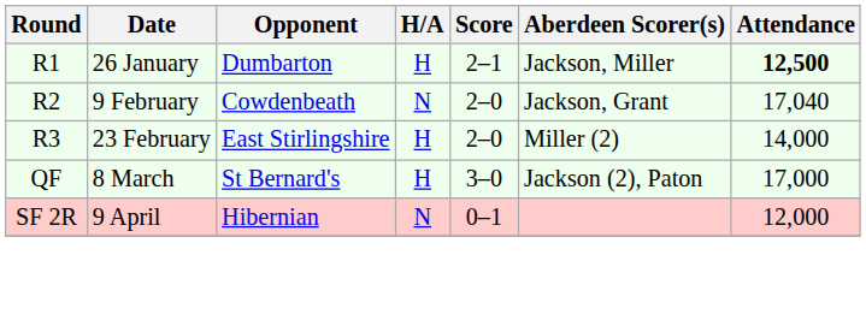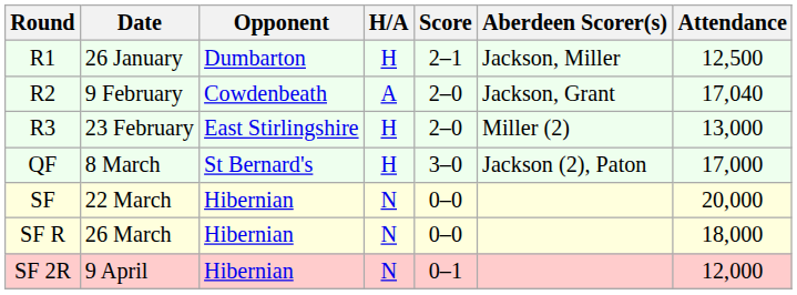 <table class="wikitable" style="text-align:center">
 <tr>
 <th>Round</th>
 <th>Date</th>
 <th>Opponent</th>
 <th>H/A</th>
 <th>Score</th>
 <th>Aberdeen Scorer(s)</th>
 <th>Attendance</th>
 </tr>
 <tr bgcolor=#EEFFEE>
 <td>R1</td>
 <td align=left>26 January</td>
 <td align=left><a href='#'>Dumbarton</a></td>
 <td><a href='#'>H</a></td>
 <td>2–1</td>
 <td align=left>Jackson, Miller</td>
-<td><strong>12,500</strong></td>
+<td>12,500</td>
 </tr>
 <tr bgcolor=#EEFFEE>
 <td>R2</td>
 <td align=left>9 February</td>
 <td align=left><a href='#'>Cowdenbeath</a></td>
-<td><a href='#'>N</a></td>
+<td><a href='#'>A</a></td>
 <td>2–0</td>
 <td align=left>Jackson, Grant</td>
 <td>17,040</td>
 </tr>
 <tr bgcolor=#EEFFEE>
 <td>R3</td>
 <td align=left>23 February</td>
 <td align=left><a href='#'>East Stirlingshire</a></td>
 <td><a href='#'>H</a></td>
 <td>2–0</td>
 <td align=left>Miller (2)</td>
-<td>14,000</td>
+<td>13,000</td>
 </tr>
 <tr bgcolor=#EEFFEE>
 <td>QF</td>
 <td align=left>8 March</td>
 <td align=left><a href='#'>St Bernard's</a></td>
 <td><a href='#'>H</a></td>
 <td>3–0</td>
 <td align=left>Jackson (2), Paton</td>
 <td>17,000</td>
+</tr>
+<tr bgcolor=#FFFFDD>
+<td>SF</td>
+<td align=left>22 March</td>
+<td align=left><a href='#'>Hibernian</a></td>
+<td><a href='#'>N</a></td>
+<td>0–0</td>
+<td align=left></td>
+<td>20,000</td>
+</tr>
+<tr bgcolor=#FFFFDD>
+<td>SF R</td>
+<td align=left>26 March</td>
+<td align=left><a href='#'>Hibernian</a></td>
+<td><a href='#'>N</a></td>
+<td>0–0</td>
+<td align=left></td>
+<td>18,000</td>
 </tr>
 <tr bgcolor=#FFCCCC>
 <td>SF 2R</td>
 <td align=left>9 April</td>
 <td align=left><a href='#'>Hibernian</a></td>
 <td><a href='#'>N</a></td>
 <td>0–1</td>
 <td align=left></td>
 <td>12,000</td>
 </tr>
 <tr>
 </tr>
 </table>
